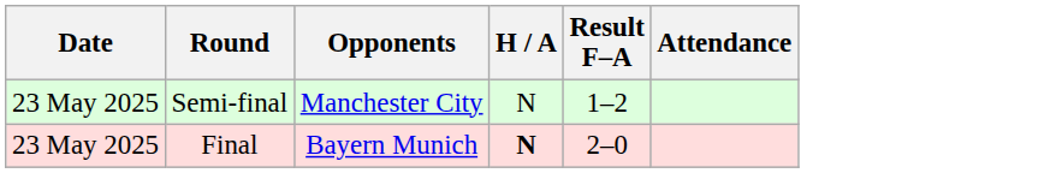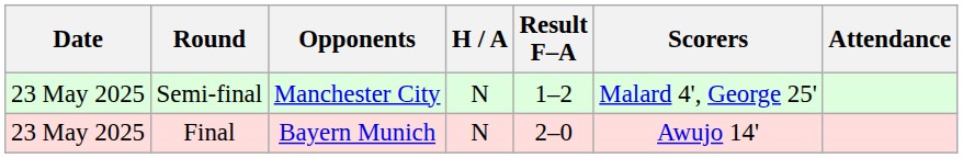 <table class="wikitable" style="text-align:center">
 <tr>
 <th>Date</th>
 <th>Round</th>
 <th>Opponents</th>
 <th>H / A</th>
 <th>Result<br>F–A</th>
+<th>Scorers</th>
 <th>Attendance</th>
 </tr>
 <tr bgcolor=#ddffdd>
 <td>23 May 2025</td>
 <td>Semi-final</td>
 <td><a href='#'>Manchester City</a></td>
 <td>N</td>
 <td>1–2</td>
+<td><a href='#'>Malard</a> 4', <a href='#'>George</a> 25'</td>
 <td></td>
 </tr>
 <tr bgcolor=#ffdddd>
 <td>23 May 2025</td>
 <td>Final</td>
 <td><a href='#'>Bayern Munich</a></td>
-<td><strong>N</strong></td>
+<td>N</td>
 <td>2–0</td>
+<td><a href='#'>Awujo</a> 14'</td>
 <td></td>
 </tr>
 </table>
